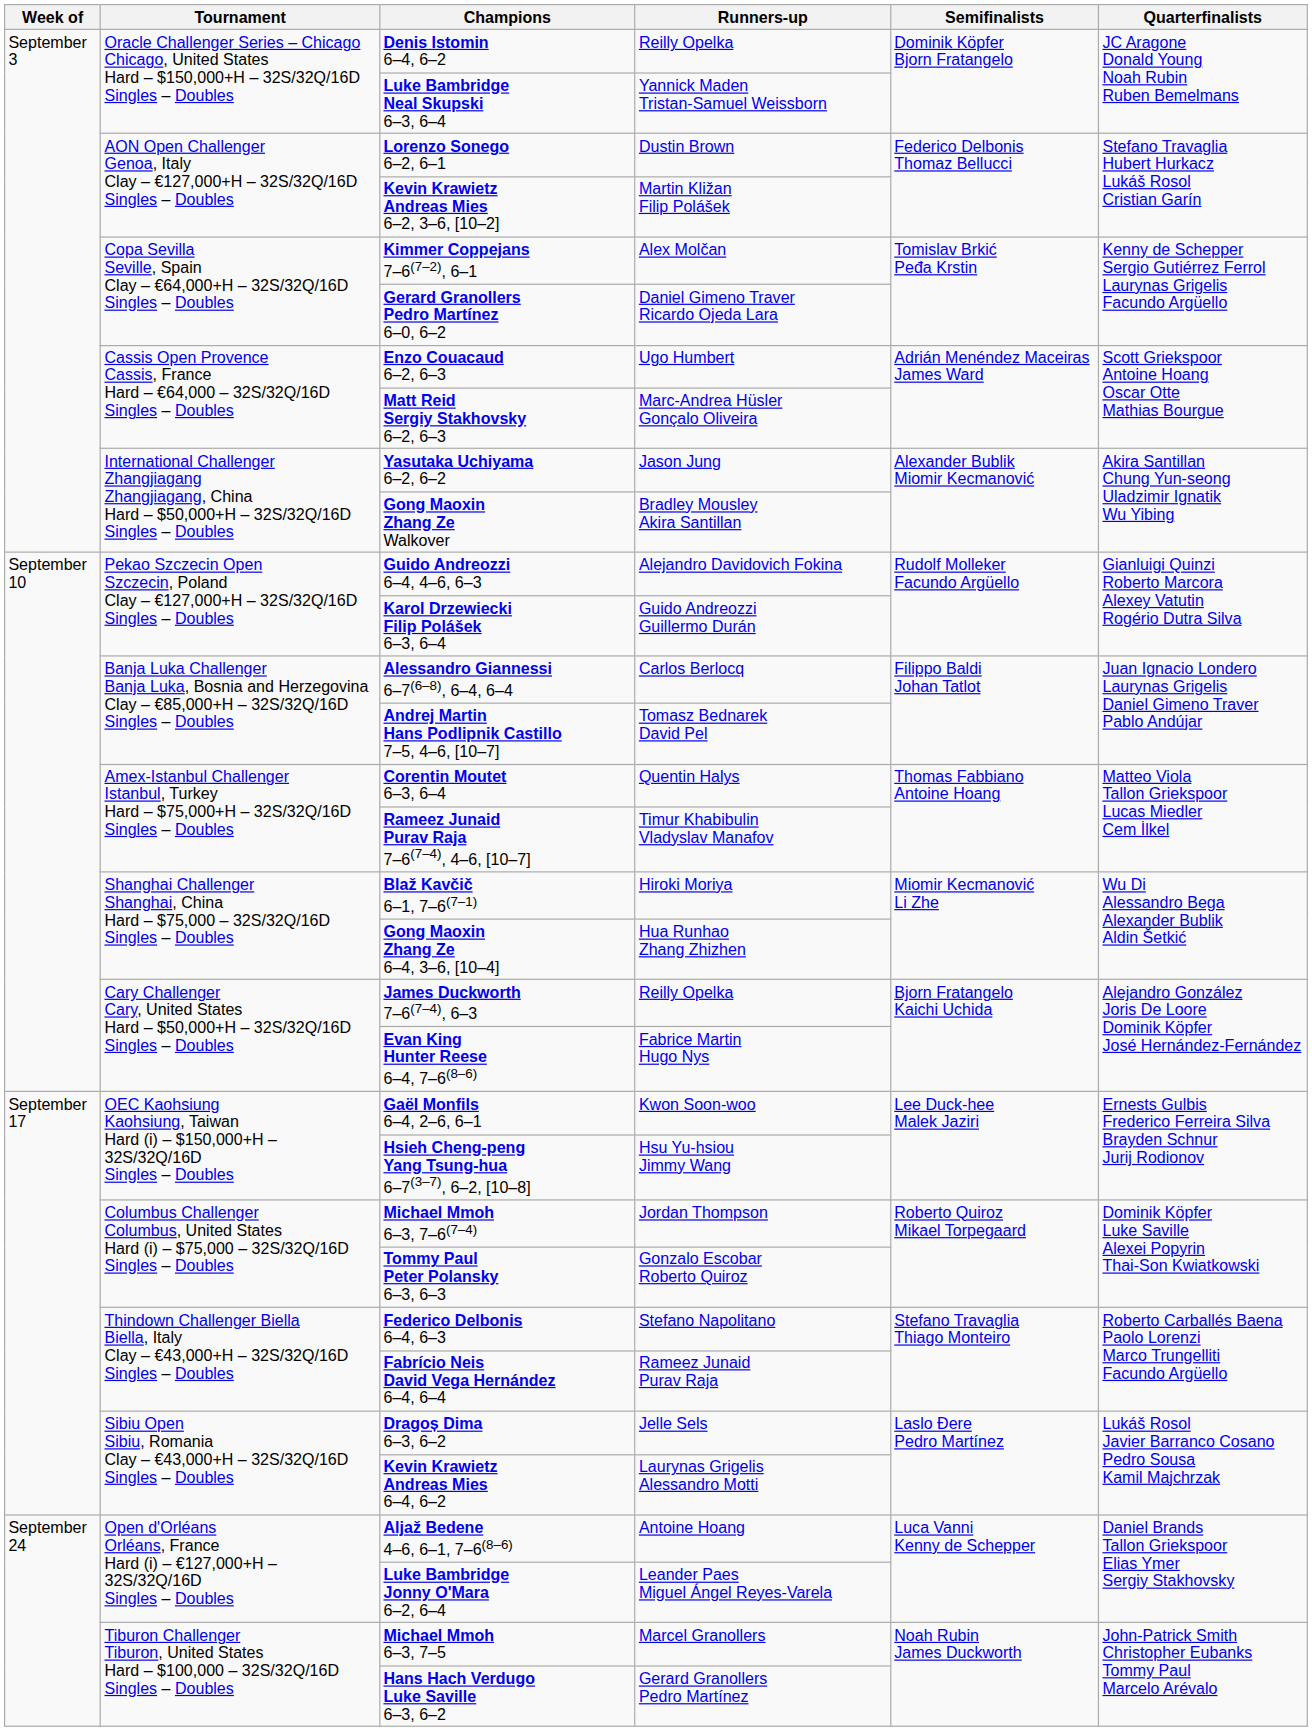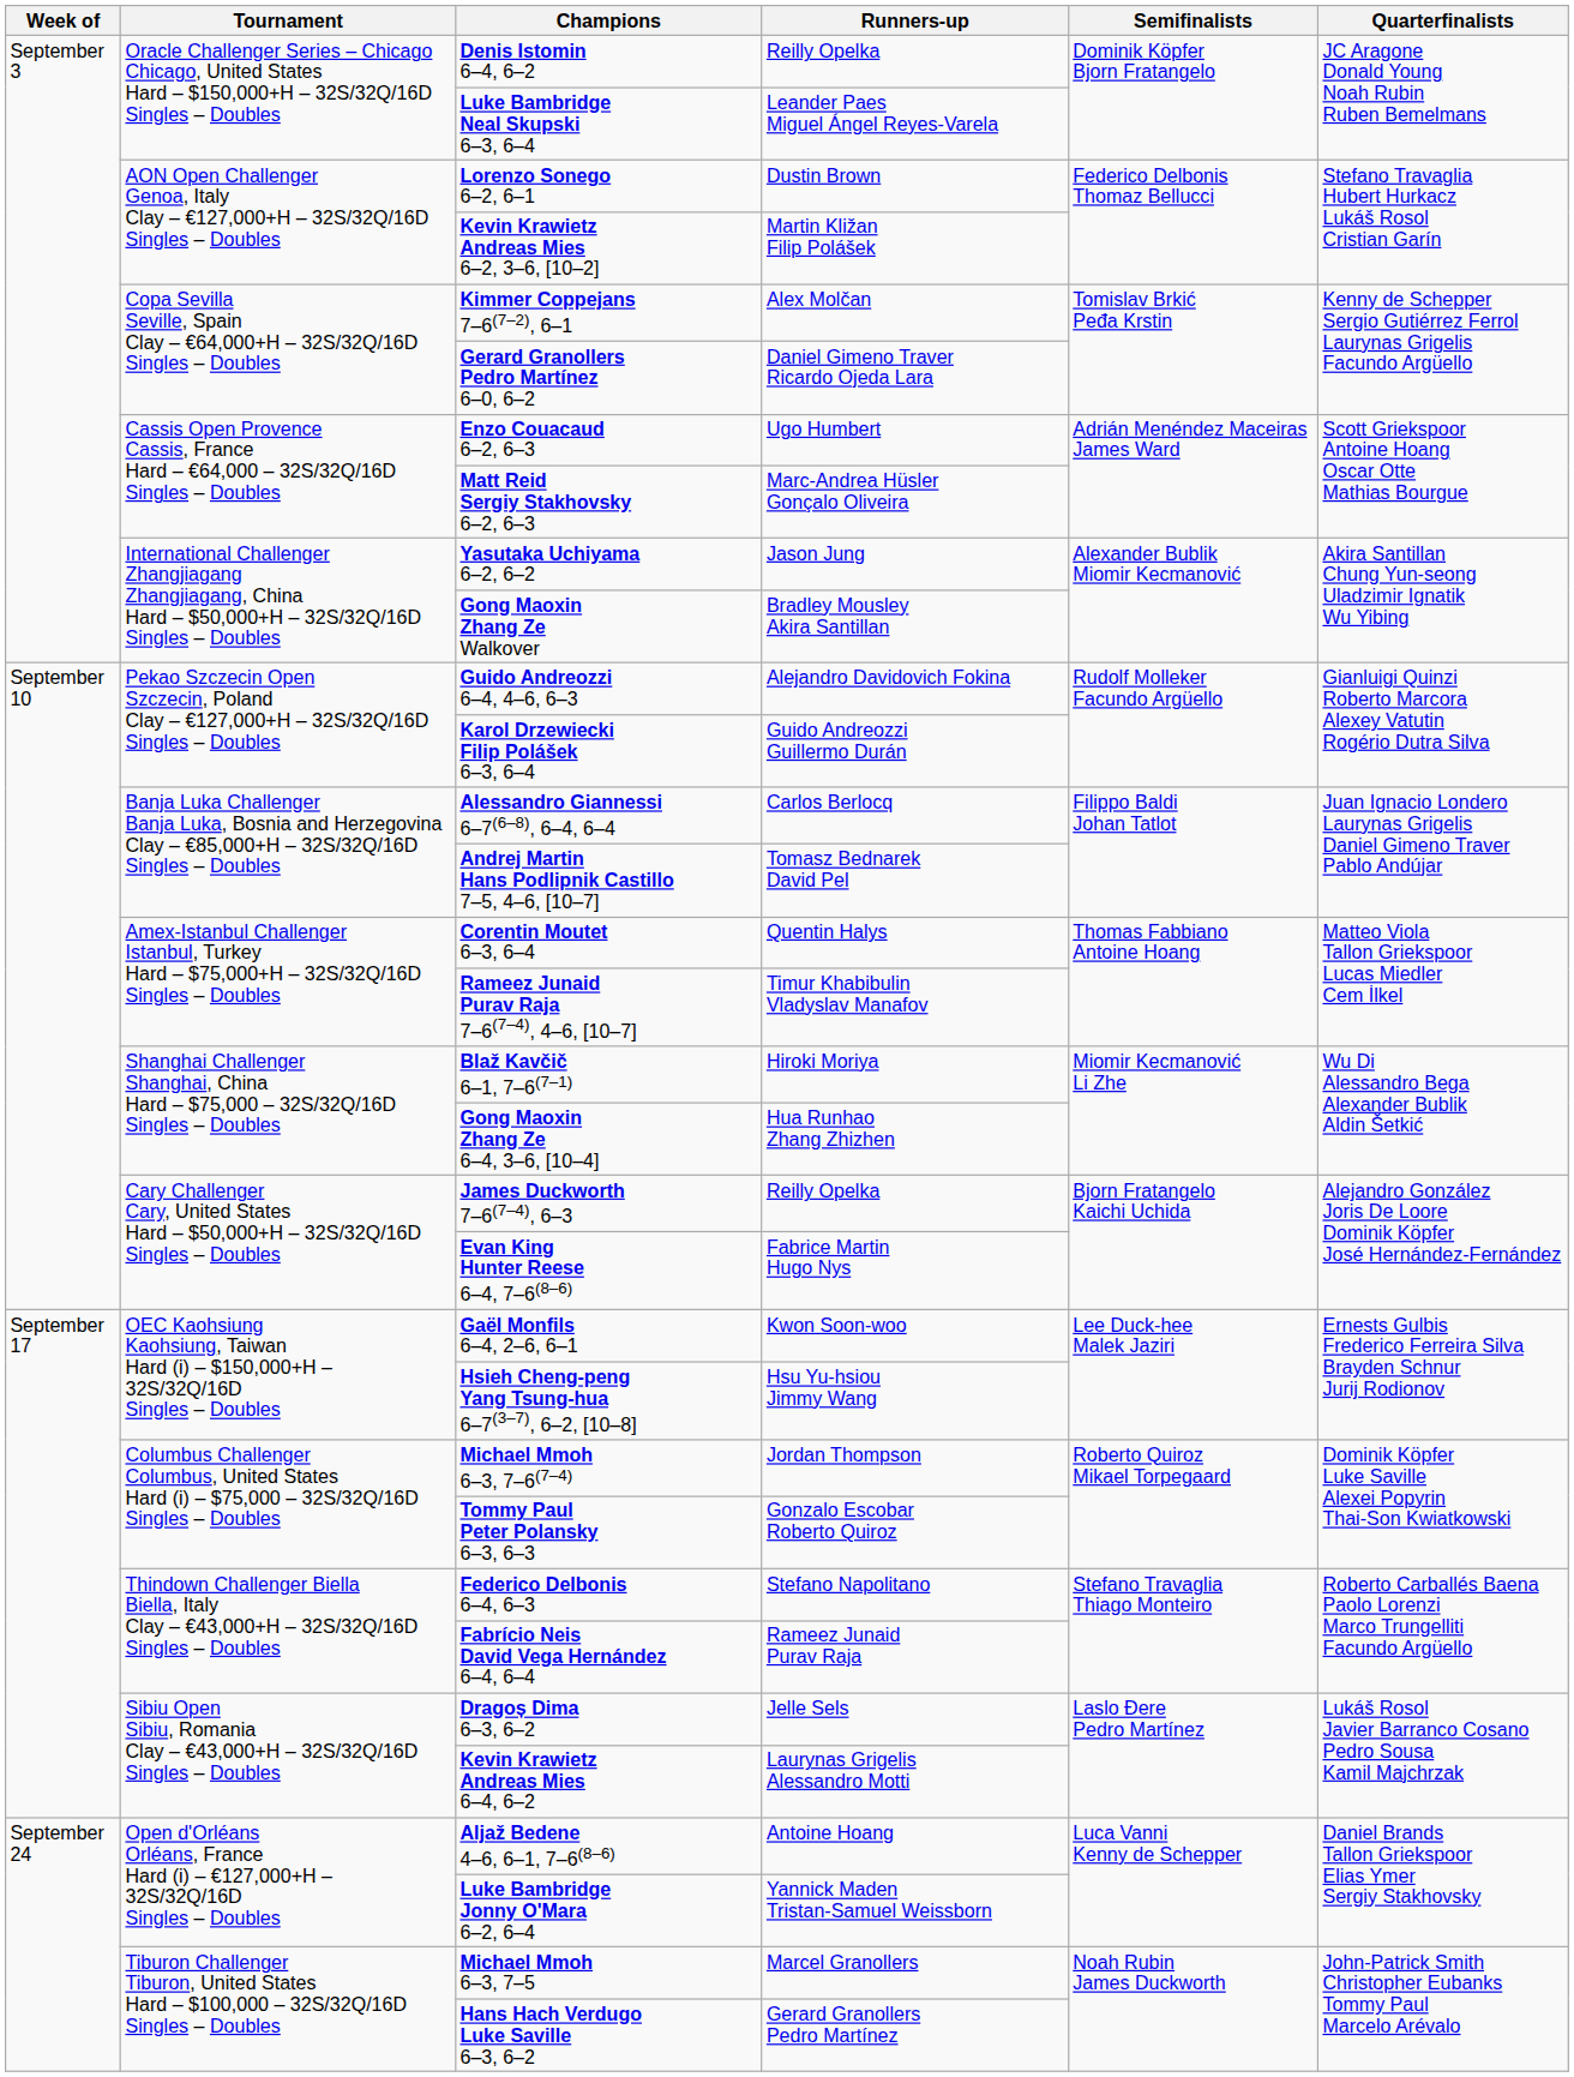 <table class="wikitable" style="font-size:85%;">
 <tr>
 <th width="75">Week of</th>
 <th width="230">Tournament</th>
 <th width="210">Champions</th>
 <th width="210">Runners-up</th>
 <th width="170">Semifinalists</th>
 <th width="170">Quarterfinalists</th>
 </tr>
 <tr valign=top>
 <td rowspan=10>September 3</td>
 <td rowspan=2><a href='#'>Oracle Challenger Series – Chicago</a><br><a href='#'>Chicago</a>, United States <br> Hard – $150,000+H – 32S/32Q/16D<br><a href='#'>Singles</a> – <a href='#'>Doubles</a></td>
 <td> <strong><a href='#'>Denis Istomin</a></strong><br>6–4, 6–2</td>
 <td> <a href='#'>Reilly Opelka</a></td>
 <td rowspan=2> <a href='#'>Dominik Köpfer</a> <br>  <a href='#'>Bjorn Fratangelo</a></td>
 <td rowspan=2> <a href='#'>JC Aragone</a> <br> <a href='#'>Donald Young</a> <br> <a href='#'>Noah Rubin</a> <br>  <a href='#'>Ruben Bemelmans</a></td>
 </tr>
 <tr valign=top>
 <td> <strong><a href='#'>Luke Bambridge</a></strong><br> <strong><a href='#'>Neal Skupski</a></strong><br>6–3, 6–4</td>
-<td> <a href='#'>Yannick Maden</a><br> <a href='#'>Tristan-Samuel Weissborn</a></td>
+<td> <a href='#'>Leander Paes</a><br> <a href='#'>Miguel Ángel Reyes-Varela</a></td>
 </tr>
 <tr valign=top>
 <td rowspan=2><a href='#'>AON Open Challenger</a><br><a href='#'>Genoa</a>, Italy <br> Clay – €127,000+H – 32S/32Q/16D<br><a href='#'>Singles</a> – <a href='#'>Doubles</a></td>
 <td> <strong><a href='#'>Lorenzo Sonego</a></strong><br>6–2, 6–1</td>
 <td> <a href='#'>Dustin Brown</a></td>
 <td rowspan=2> <a href='#'>Federico Delbonis</a> <br>  <a href='#'>Thomaz Bellucci</a></td>
 <td rowspan=2> <a href='#'>Stefano Travaglia</a> <br> <a href='#'>Hubert Hurkacz</a> <br> <a href='#'>Lukáš Rosol</a> <br>  <a href='#'>Cristian Garín</a></td>
 </tr>
 <tr valign=top>
 <td> <strong><a href='#'>Kevin Krawietz</a></strong><br> <strong><a href='#'>Andreas Mies</a></strong><br>6–2, 3–6, [10–2]</td>
 <td> <a href='#'>Martin Kližan</a><br> <a href='#'>Filip Polášek</a></td>
 </tr>
 <tr valign=top>
 <td rowspan=2><a href='#'>Copa Sevilla</a><br><a href='#'>Seville</a>, Spain <br> Clay – €64,000+H – 32S/32Q/16D<br><a href='#'>Singles</a> – <a href='#'>Doubles</a></td>
 <td> <strong><a href='#'>Kimmer Coppejans</a></strong><br>7–6<sup>(7–2)</sup>, 6–1</td>
 <td> <a href='#'>Alex Molčan</a></td>
 <td rowspan=2> <a href='#'>Tomislav Brkić</a> <br>  <a href='#'>Peđa Krstin</a></td>
 <td rowspan=2> <a href='#'>Kenny de Schepper</a> <br> <a href='#'>Sergio Gutiérrez Ferrol</a> <br> <a href='#'>Laurynas Grigelis</a> <br>  <a href='#'>Facundo Argüello</a></td>
 </tr>
 <tr valign=top>
 <td> <strong><a href='#'>Gerard Granollers</a></strong><br> <strong><a href='#'>Pedro Martínez</a></strong><br>6–0, 6–2</td>
 <td> <a href='#'>Daniel Gimeno Traver</a><br> <a href='#'>Ricardo Ojeda Lara</a></td>
 </tr>
 <tr valign=top>
 <td rowspan=2><a href='#'>Cassis Open Provence</a><br><a href='#'>Cassis</a>, France<br> Hard – €64,000 – 32S/32Q/16D<br><a href='#'>Singles</a> – <a href='#'>Doubles</a></td>
 <td> <strong><a href='#'>Enzo Couacaud</a></strong><br>6–2, 6–3</td>
 <td> <a href='#'>Ugo Humbert</a></td>
 <td rowspan=2> <a href='#'>Adrián Menéndez Maceiras</a> <br>  <a href='#'>James Ward</a></td>
 <td rowspan=2> <a href='#'>Scott Griekspoor</a> <br> <a href='#'>Antoine Hoang</a> <br>  <a href='#'>Oscar Otte</a> <br>  <a href='#'>Mathias Bourgue</a></td>
 </tr>
 <tr valign=top>
 <td> <strong><a href='#'>Matt Reid</a></strong><br> <strong><a href='#'>Sergiy Stakhovsky</a></strong><br>6–2, 6–3</td>
 <td> <a href='#'>Marc-Andrea Hüsler</a><br> <a href='#'>Gonçalo Oliveira</a></td>
 </tr>
 <tr valign=top>
 <td rowspan=2><a href='#'>International Challenger Zhangjiagang</a><br><a href='#'>Zhangjiagang</a>, China <br> Hard – $50,000+H – 32S/32Q/16D<br><a href='#'>Singles</a> – <a href='#'>Doubles</a></td>
 <td> <strong><a href='#'>Yasutaka Uchiyama</a></strong><br>6–2, 6–2</td>
 <td> <a href='#'>Jason Jung</a></td>
 <td rowspan=2> <a href='#'>Alexander Bublik</a> <br>  <a href='#'>Miomir Kecmanović</a></td>
 <td rowspan=2> <a href='#'>Akira Santillan</a> <br> <a href='#'>Chung Yun-seong</a> <br>  <a href='#'>Uladzimir Ignatik</a> <br>  <a href='#'>Wu Yibing</a></td>
 </tr>
 <tr valign=top>
 <td> <strong><a href='#'>Gong Maoxin</a></strong><br> <strong><a href='#'>Zhang Ze</a></strong><br>Walkover</td>
 <td> <a href='#'>Bradley Mousley</a><br> <a href='#'>Akira Santillan</a></td>
 </tr>
 <tr valign=top>
 <td rowspan=10>September 10</td>
 <td rowspan=2><a href='#'>Pekao Szczecin Open</a><br><a href='#'>Szczecin</a>, Poland <br> Clay – €127,000+H – 32S/32Q/16D<br><a href='#'>Singles</a> – <a href='#'>Doubles</a></td>
 <td> <strong><a href='#'>Guido Andreozzi</a></strong><br>6–4, 4–6, 6–3</td>
 <td> <a href='#'>Alejandro Davidovich Fokina</a></td>
 <td rowspan=2> <a href='#'>Rudolf Molleker</a> <br>  <a href='#'>Facundo Argüello</a></td>
 <td rowspan=2> <a href='#'>Gianluigi Quinzi</a> <br> <a href='#'>Roberto Marcora</a> <br> <a href='#'>Alexey Vatutin</a> <br>  <a href='#'>Rogério Dutra Silva</a></td>
 </tr>
 <tr valign=top>
 <td> <strong><a href='#'>Karol Drzewiecki</a></strong><br> <strong><a href='#'>Filip Polášek</a></strong><br>6–3, 6–4</td>
 <td> <a href='#'>Guido Andreozzi</a><br> <a href='#'>Guillermo Durán</a></td>
 </tr>
 <tr valign=top>
 <td rowspan=2><a href='#'>Banja Luka Challenger</a><br><a href='#'>Banja Luka</a>, Bosnia and Herzegovina <br> Clay – €85,000+H – 32S/32Q/16D<br><a href='#'>Singles</a> – <a href='#'>Doubles</a></td>
 <td> <strong><a href='#'>Alessandro Giannessi</a></strong><br>6–7<sup>(6–8)</sup>, 6–4, 6–4</td>
 <td> <a href='#'>Carlos Berlocq</a></td>
 <td rowspan=2> <a href='#'>Filippo Baldi</a> <br>  <a href='#'>Johan Tatlot</a></td>
 <td rowspan=2> <a href='#'>Juan Ignacio Londero</a> <br> <a href='#'>Laurynas Grigelis</a> <br> <a href='#'>Daniel Gimeno Traver</a> <br>  <a href='#'>Pablo Andújar</a></td>
 </tr>
 <tr valign=top>
 <td> <strong><a href='#'>Andrej Martin</a></strong><br> <strong><a href='#'>Hans Podlipnik Castillo</a></strong><br>7–5, 4–6, [10–7]</td>
 <td> <a href='#'>Tomasz Bednarek</a><br> <a href='#'>David Pel</a></td>
 </tr>
 <tr valign=top>
 <td rowspan=2><a href='#'>Amex-Istanbul Challenger</a><br><a href='#'>Istanbul</a>, Turkey <br> Hard – $75,000+H – 32S/32Q/16D<br><a href='#'>Singles</a> – <a href='#'>Doubles</a></td>
 <td> <strong><a href='#'>Corentin Moutet</a></strong><br>6–3, 6–4</td>
 <td> <a href='#'>Quentin Halys</a></td>
 <td rowspan=2> <a href='#'>Thomas Fabbiano</a> <br>  <a href='#'>Antoine Hoang</a></td>
 <td rowspan=2> <a href='#'>Matteo Viola</a> <br> <a href='#'>Tallon Griekspoor</a> <br> <a href='#'>Lucas Miedler</a> <br>  <a href='#'>Cem İlkel</a></td>
 </tr>
 <tr valign=top>
 <td> <strong><a href='#'>Rameez Junaid</a></strong><br> <strong><a href='#'>Purav Raja</a></strong><br>7–6<sup>(7–4)</sup>, 4–6, [10–7]</td>
 <td> <a href='#'>Timur Khabibulin</a><br> <a href='#'>Vladyslav Manafov</a></td>
 </tr>
 <tr valign=top>
 <td rowspan=2><a href='#'>Shanghai Challenger</a><br><a href='#'>Shanghai</a>, China <br> Hard – $75,000 – 32S/32Q/16D<br><a href='#'>Singles</a> – <a href='#'>Doubles</a></td>
 <td> <strong><a href='#'>Blaž Kavčič</a></strong><br>6–1, 7–6<sup>(7–1)</sup></td>
 <td> <a href='#'>Hiroki Moriya</a></td>
 <td rowspan=2> <a href='#'>Miomir Kecmanović</a> <br>  <a href='#'>Li Zhe</a></td>
 <td rowspan=2> <a href='#'>Wu Di</a> <br> <a href='#'>Alessandro Bega</a> <br> <a href='#'>Alexander Bublik</a> <br>  <a href='#'>Aldin Šetkić</a></td>
 </tr>
 <tr valign=top>
 <td> <strong><a href='#'>Gong Maoxin</a></strong><br> <strong><a href='#'>Zhang Ze</a></strong><br>6–4, 3–6, [10–4]</td>
 <td> <a href='#'>Hua Runhao</a><br> <a href='#'>Zhang Zhizhen</a></td>
 </tr>
 <tr valign=top>
 <td rowspan=2><a href='#'>Cary Challenger</a><br><a href='#'>Cary</a>, United States <br> Hard – $50,000+H – 32S/32Q/16D<br><a href='#'>Singles</a> – <a href='#'>Doubles</a></td>
 <td> <strong><a href='#'>James Duckworth</a></strong><br>7–6<sup>(7–4)</sup>, 6–3</td>
 <td> <a href='#'>Reilly Opelka</a></td>
 <td rowspan=2> <a href='#'>Bjorn Fratangelo</a> <br>  <a href='#'>Kaichi Uchida</a></td>
 <td rowspan=2> <a href='#'>Alejandro González</a> <br> <a href='#'>Joris De Loore</a> <br> <a href='#'>Dominik Köpfer</a> <br>  <a href='#'>José Hernández-Fernández</a></td>
 </tr>
 <tr valign=top>
 <td> <strong><a href='#'>Evan King</a></strong><br> <strong><a href='#'>Hunter Reese</a></strong><br>6–4, 7–6<sup>(8–6)</sup></td>
 <td> <a href='#'>Fabrice Martin</a><br> <a href='#'>Hugo Nys</a></td>
 </tr>
 <tr valign=top>
 <td rowspan=8>September 17</td>
 <td rowspan=2><a href='#'>OEC Kaohsiung</a><br><a href='#'>Kaohsiung</a>, Taiwan <br> Hard (i) – $150,000+H – 32S/32Q/16D<br><a href='#'>Singles</a> – <a href='#'>Doubles</a></td>
 <td> <strong><a href='#'>Gaël Monfils</a></strong><br>6–4, 2–6, 6–1</td>
 <td> <a href='#'>Kwon Soon-woo</a></td>
 <td rowspan=2> <a href='#'>Lee Duck-hee</a> <br>  <a href='#'>Malek Jaziri</a></td>
 <td rowspan=2> <a href='#'>Ernests Gulbis</a> <br> <a href='#'>Frederico Ferreira Silva</a> <br> <a href='#'>Brayden Schnur</a> <br>  <a href='#'>Jurij Rodionov</a></td>
 </tr>
 <tr valign=top>
 <td> <strong><a href='#'>Hsieh Cheng-peng</a></strong><br> <strong><a href='#'>Yang Tsung-hua</a></strong><br>6–7<sup>(3–7)</sup>, 6–2, [10–8]</td>
 <td> <a href='#'>Hsu Yu-hsiou</a><br> <a href='#'>Jimmy Wang</a></td>
 </tr>
 <tr valign=top>
 <td rowspan=2><a href='#'>Columbus Challenger</a><br><a href='#'>Columbus</a>, United States <br> Hard (i) – $75,000 – 32S/32Q/16D<br><a href='#'>Singles</a> – <a href='#'>Doubles</a></td>
 <td> <strong><a href='#'>Michael Mmoh</a></strong><br>6–3, 7–6<sup>(7–4)</sup></td>
 <td> <a href='#'>Jordan Thompson</a></td>
 <td rowspan=2> <a href='#'>Roberto Quiroz</a> <br>  <a href='#'>Mikael Torpegaard</a></td>
 <td rowspan=2> <a href='#'>Dominik Köpfer</a> <br> <a href='#'>Luke Saville</a> <br> <a href='#'>Alexei Popyrin</a> <br>  <a href='#'>Thai-Son Kwiatkowski</a></td>
 </tr>
 <tr valign=top>
 <td> <strong><a href='#'>Tommy Paul</a></strong><br> <strong><a href='#'>Peter Polansky</a></strong><br>6–3, 6–3</td>
 <td> <a href='#'>Gonzalo Escobar</a><br> <a href='#'>Roberto Quiroz</a></td>
 </tr>
 <tr valign=top>
 <td rowspan=2><a href='#'>Thindown Challenger Biella</a><br><a href='#'>Biella</a>, Italy <br> Clay – €43,000+H – 32S/32Q/16D<br><a href='#'>Singles</a> – <a href='#'>Doubles</a></td>
 <td> <strong><a href='#'>Federico Delbonis</a></strong><br>6–4, 6–3</td>
 <td> <a href='#'>Stefano Napolitano</a></td>
 <td rowspan=2> <a href='#'>Stefano Travaglia</a> <br>  <a href='#'>Thiago Monteiro</a></td>
 <td rowspan=2> <a href='#'>Roberto Carballés Baena</a> <br> <a href='#'>Paolo Lorenzi</a> <br> <a href='#'>Marco Trungelliti</a> <br>  <a href='#'>Facundo Argüello</a></td>
 </tr>
 <tr valign=top>
 <td> <strong><a href='#'>Fabrício Neis</a></strong><br> <strong><a href='#'>David Vega Hernández</a></strong><br>6–4, 6–4</td>
 <td> <a href='#'>Rameez Junaid</a><br> <a href='#'>Purav Raja</a></td>
 </tr>
 <tr valign=top>
 <td rowspan=2><a href='#'>Sibiu Open</a><br><a href='#'>Sibiu</a>, Romania <br> Clay – €43,000+H – 32S/32Q/16D<br><a href='#'>Singles</a> – <a href='#'>Doubles</a></td>
 <td> <strong><a href='#'>Dragoș Dima</a></strong><br>6–3, 6–2</td>
 <td> <a href='#'>Jelle Sels</a></td>
 <td rowspan=2> <a href='#'>Laslo Đere</a> <br>  <a href='#'>Pedro Martínez</a></td>
 <td rowspan=2> <a href='#'>Lukáš Rosol</a> <br> <a href='#'>Javier Barranco Cosano</a> <br> <a href='#'>Pedro Sousa</a> <br>  <a href='#'>Kamil Majchrzak</a></td>
 </tr>
 <tr valign=top>
 <td> <strong><a href='#'>Kevin Krawietz</a></strong><br> <strong><a href='#'>Andreas Mies</a></strong><br>6–4, 6–2</td>
 <td> <a href='#'>Laurynas Grigelis</a><br> <a href='#'>Alessandro Motti</a></td>
 </tr>
 <tr valign=top>
 <td rowspan=4>September 24</td>
 <td rowspan=2><a href='#'>Open d'Orléans</a><br><a href='#'>Orléans</a>, France <br> Hard (i) – €127,000+H – 32S/32Q/16D<br><a href='#'>Singles</a> – <a href='#'>Doubles</a></td>
 <td> <strong><a href='#'>Aljaž Bedene</a></strong><br>4–6, 6–1, 7–6<sup>(8–6)</sup></td>
 <td> <a href='#'>Antoine Hoang</a></td>
 <td rowspan=2> <a href='#'>Luca Vanni</a> <br>  <a href='#'>Kenny de Schepper</a></td>
 <td rowspan=2> <a href='#'>Daniel Brands</a> <br> <a href='#'>Tallon Griekspoor</a> <br> <a href='#'>Elias Ymer</a> <br>  <a href='#'>Sergiy Stakhovsky</a></td>
 </tr>
 <tr valign=top>
 <td> <strong><a href='#'>Luke Bambridge</a></strong><br> <strong><a href='#'>Jonny O'Mara</a></strong><br>6–2, 6–4</td>
-<td> <a href='#'>Leander Paes</a><br> <a href='#'>Miguel Ángel Reyes-Varela</a></td>
+<td> <a href='#'>Yannick Maden</a><br> <a href='#'>Tristan-Samuel Weissborn</a></td>
 </tr>
 <tr valign=top>
 <td rowspan=2><a href='#'>Tiburon Challenger</a><br><a href='#'>Tiburon</a>, United States <br> Hard – $100,000 – 32S/32Q/16D<br><a href='#'>Singles</a> – <a href='#'>Doubles</a></td>
 <td> <strong><a href='#'>Michael Mmoh</a></strong><br>6–3, 7–5</td>
 <td> <a href='#'>Marcel Granollers</a></td>
 <td rowspan=2> <a href='#'>Noah Rubin</a> <br>  <a href='#'>James Duckworth</a></td>
 <td rowspan=2> <a href='#'>John-Patrick Smith</a> <br> <a href='#'>Christopher Eubanks</a> <br> <a href='#'>Tommy Paul</a> <br>  <a href='#'>Marcelo Arévalo</a></td>
 </tr>
 <tr valign=top>
 <td> <strong><a href='#'>Hans Hach Verdugo</a></strong><br> <strong><a href='#'>Luke Saville</a></strong><br>6–3, 6–2</td>
 <td> <a href='#'>Gerard Granollers</a><br> <a href='#'>Pedro Martínez</a></td>
 </tr>
 </table>
